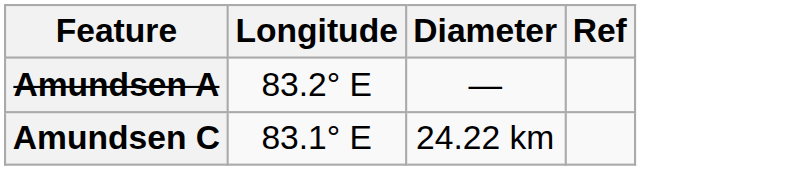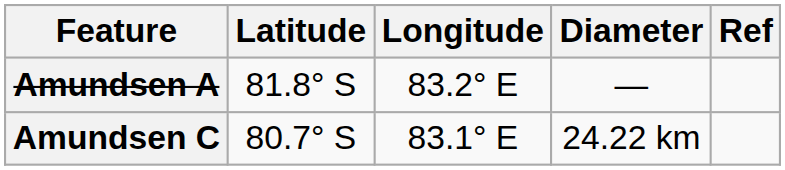 <table class="wikitable" style="text-align: center;">
 <tr>
 <th>Feature</th>
+<th>Latitude</th>
 <th>Longitude</th>
 <th>Diameter</th>
 <th>Ref</th>
 </tr>
 <tr>
 <th><s>Amundsen A</s> </th>
+<td>81.8° S</td>
 <td>83.2° E</td>
 <td>—</td>
 <td></td>
 </tr>
 <tr>
 <th>Amundsen C</th>
+<td>80.7° S</td>
 <td>83.1° E</td>
 <td>24.22 km</td>
 <td></td>
 </tr>
 </table>
